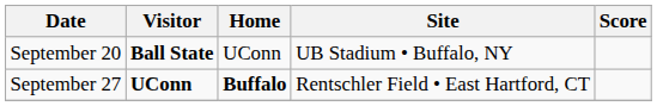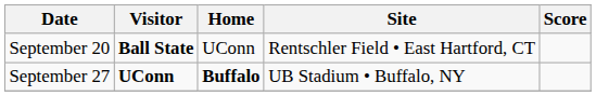 <table class="wikitable">
 <tr>
 <th>Date</th>
 <th>Visitor</th>
 <th>Home</th>
 <th>Site</th>
 <th>Score</th>
 </tr>
 <tr>
 <td>September 20</td>
 <td><strong>Ball State</strong></td>
 <td>UConn</td>
-<td>UB Stadium • Buffalo, NY</td>
+<td>Rentschler Field • East Hartford, CT</td>
 <td> </td>
 </tr>
 <tr>
 <td>September 27</td>
 <td><strong>UConn</strong></td>
 <td><strong>Buffalo</strong></td>
-<td>Rentschler Field • East Hartford, CT</td>
+<td>UB Stadium • Buffalo, NY</td>
 <td> </td>
 </tr>
 <tr>
 </tr>
 </table>
